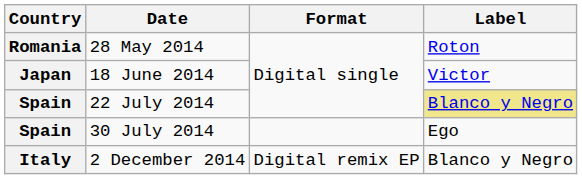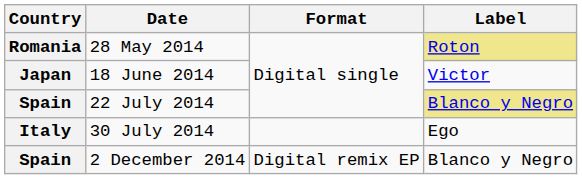 <table class="wikitable plainrowheaders unsortable">
 <tr>
 <th>Country</th>
 <th>Date</th>
 <th>Format</th>
 <th>Label</th>
 </tr>
 <tr>
 <th scope="row">Romania</th>
 <td>28 May 2014</td>
 <td rowspan="3">Digital single</td>
-<td><a href='#'>Roton</a></td>
+<td style="background: khaki;"><a href='#'>Roton</a></td>
 </tr>
 <tr>
 <th scope="row">Japan</th>
 <td>18 June 2014</td>
 <td><a href='#'>Victor</a></td>
 </tr>
 <tr>
 <th scope="row" rowspan="1">Spain</th>
 <td>22 July 2014</td>
 <td style="background: khaki;"><a href='#'>Blanco y Negro</a></td>
 </tr>
 <tr>
-<th scope="row" rowspan="1">Spain</th>
+<th scope="row">Italy</th>
 <td>30 July 2014</td>
 <td></td>
 <td>Ego</td>
 </tr>
 <tr>
-<th scope="row">Italy</th>
+<th scope="row" rowspan="1">Spain</th>
 <td>2 December 2014</td>
 <td>Digital remix EP</td>
 <td>Blanco y Negro</td>
 </tr>
 </table>
